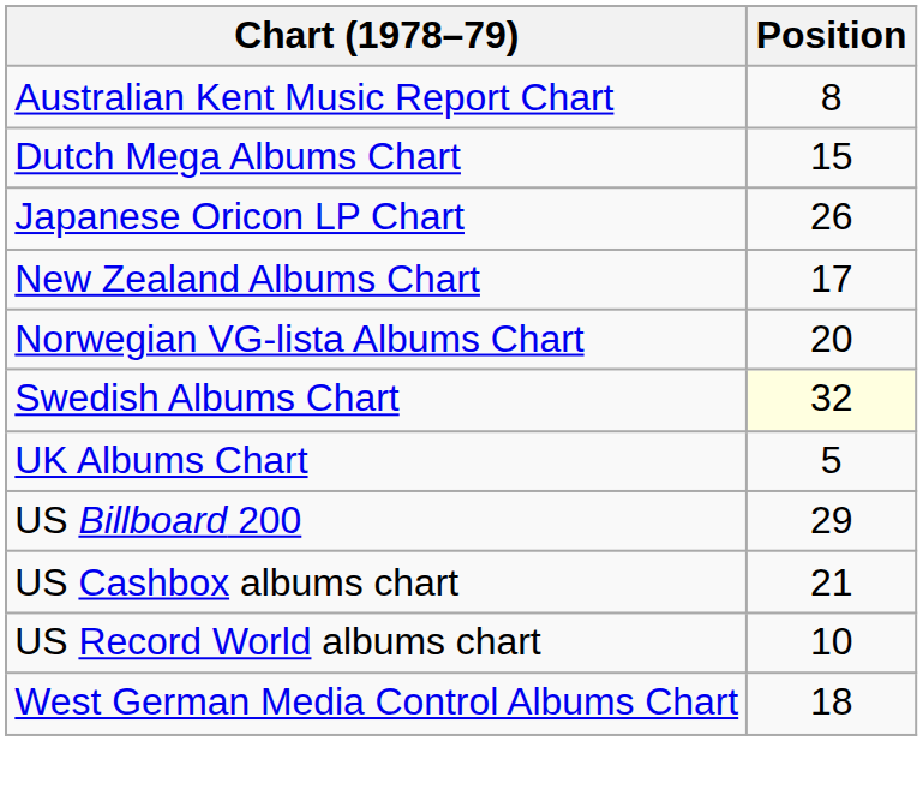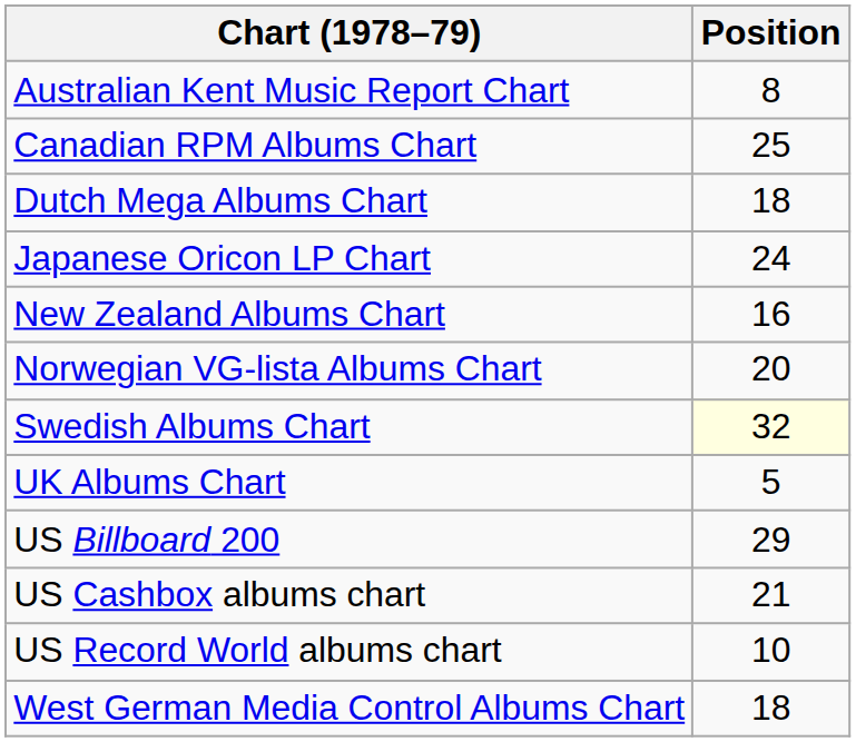 <table class="wikitable sortable" style="text-align:center;">
 <tr>
 <th>Chart (1978–79)</th>
 <th>Position</th>
 </tr>
 <tr>
 <td align="left"><a href='#'>Australian Kent Music Report Chart</a></td>
 <td>8</td>
 </tr>
 <tr>
+<td align="left"><a href='#'>Canadian RPM Albums Chart</a></td>
+<td>25</td>
+</tr>
+<tr>
 <td align="left"><a href='#'>Dutch Mega Albums Chart</a></td>
-<td>15</td>
+<td>18</td>
 </tr>
 <tr>
 <td align="left"><a href='#'>Japanese Oricon LP Chart</a></td>
-<td>26</td>
+<td>24</td>
 </tr>
 <tr>
 <td align="left"><a href='#'>New Zealand Albums Chart</a></td>
-<td>17</td>
+<td>16</td>
 </tr>
 <tr>
 <td align="left"><a href='#'>Norwegian VG-lista Albums Chart</a></td>
 <td>20</td>
 </tr>
 <tr>
 <td align="left"><a href='#'>Swedish Albums Chart</a></td>
 <td style="background: lightyellow;">32</td>
 </tr>
 <tr>
 <td align="left"><a href='#'>UK Albums Chart</a></td>
 <td>5</td>
 </tr>
 <tr>
 <td align="left">US <a href='#'><em>Billboard</em> 200</a></td>
 <td>29</td>
 </tr>
 <tr>
 <td align="left">US <a href='#'>Cashbox</a> albums chart</td>
 <td>21</td>
 </tr>
 <tr>
 <td align="left">US <a href='#'>Record World</a> albums chart</td>
 <td>10</td>
 </tr>
 <tr>
 <td align="left"><a href='#'>West German Media Control Albums Chart</a></td>
 <td>18</td>
 </tr>
 </table>
